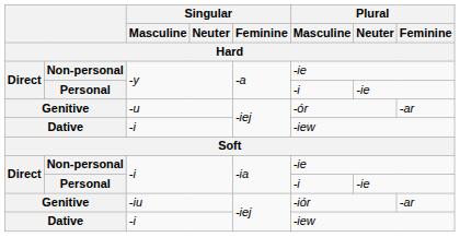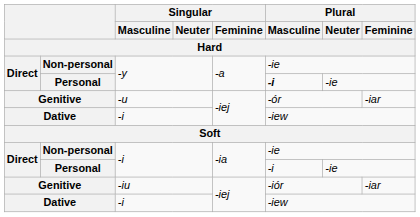 <table class="wikitable">
 <tr>
 <th colspan="2" rowspan="2"></th>
 <th colspan="3">Singular</th>
 <th colspan="3">Plural</th>
 </tr>
 <tr>
 <th>Masculine</th>
 <th>Neuter</th>
 <th>Feminine</th>
 <th>Masculine</th>
 <th>Neuter</th>
 <th>Feminine</th>
 </tr>
 <tr>
 <th colspan="8">Hard</th>
 </tr>
 <tr>
 <th rowspan="2">Direct</th>
 <th>Non-personal</th>
 <td colspan="2" rowspan="2"><em>-y</em></td>
 <td rowspan="2"><em>-a</em></td>
 <td colspan="3"><em>-ie</em></td>
 </tr>
 <tr>
 <th>Personal</th>
-<td><em>-i</em></td>
+<td><strong><em>-i</em></strong></td>
 <td colspan="2"><em>-ie</em></td>
 </tr>
 <tr>
 <th colspan="2">Genitive</th>
 <td colspan="2"><em>-u</em></td>
 <td rowspan="2"><em>-iej</em></td>
 <td colspan="2"><em>-ór</em></td>
-<td><em>-ar</em></td>
+<td><em>-iar</em></td>
 </tr>
 <tr>
 <th colspan="2">Dative</th>
 <td colspan="2"><em>-i</em></td>
 <td colspan="3"><em>-iew</em></td>
 </tr>
 <tr>
 <th colspan="8">Soft</th>
 </tr>
 <tr>
 <th rowspan="2">Direct</th>
 <th>Non-personal</th>
 <td colspan="2" rowspan="2"><em>-i</em></td>
 <td rowspan="2"><em>-ia</em></td>
 <td colspan="3"><em>-ie</em></td>
 </tr>
 <tr>
 <th>Personal</th>
 <td><em>-i</em></td>
 <td colspan="2"><em>-ie</em></td>
 </tr>
 <tr>
 <th colspan="2">Genitive</th>
 <td colspan="2"><em>-iu</em></td>
 <td rowspan="2"><em>-iej</em></td>
 <td colspan="2"><em>-iór</em></td>
-<td><em>-ar</em></td>
+<td><em>-iar</em></td>
 </tr>
 <tr>
 <th colspan="2">Dative</th>
 <td colspan="2"><em>-i</em></td>
 <td colspan="3"><em>-iew</em></td>
 </tr>
 </table>
